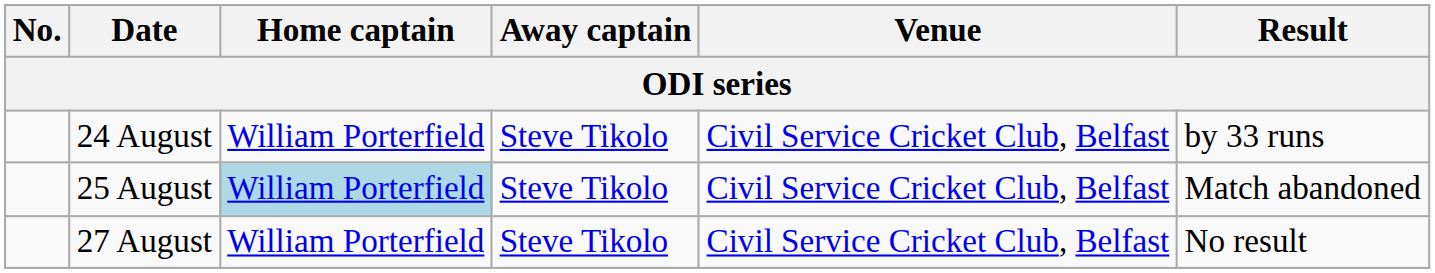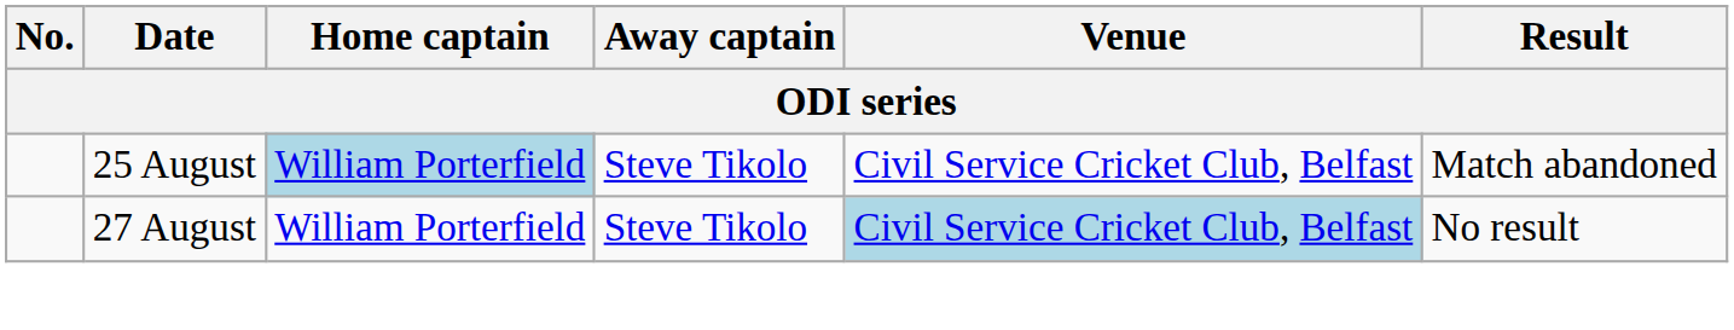 <table class="wikitable">
 <tr>
 <th>No.</th>
 <th>Date</th>
 <th>Home captain</th>
 <th>Away captain</th>
 <th>Venue</th>
 <th>Result</th>
 </tr>
 <tr>
 <th colspan="6">ODI series</th>
 </tr>
 <tr>
 <td></td>
-<td>24 August</td>
-<td><a href='#'>William Porterfield</a></td>
-<td><a href='#'>Steve Tikolo</a></td>
-<td><a href='#'>Civil Service Cricket Club</a>, <a href='#'>Belfast</a></td>
-<td> by 33 runs</td>
-</tr>
-<tr>
-<td></td>
 <td>25 August</td>
 <td style="background: lightblue;"><a href='#'>William Porterfield</a></td>
 <td><a href='#'>Steve Tikolo</a></td>
 <td><a href='#'>Civil Service Cricket Club</a>, <a href='#'>Belfast</a></td>
 <td>Match abandoned</td>
 </tr>
 <tr>
 <td></td>
 <td>27 August</td>
 <td><a href='#'>William Porterfield</a></td>
 <td><a href='#'>Steve Tikolo</a></td>
-<td><a href='#'>Civil Service Cricket Club</a>, <a href='#'>Belfast</a></td>
+<td style="background: lightblue;"><a href='#'>Civil Service Cricket Club</a>, <a href='#'>Belfast</a></td>
 <td>No result</td>
 </tr>
 </table>
